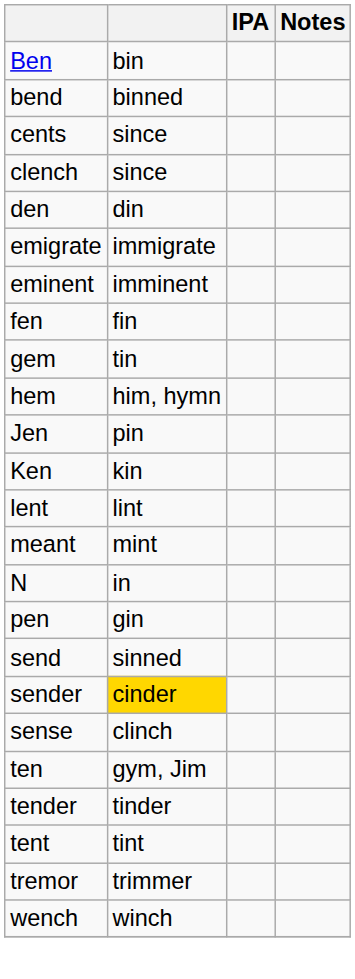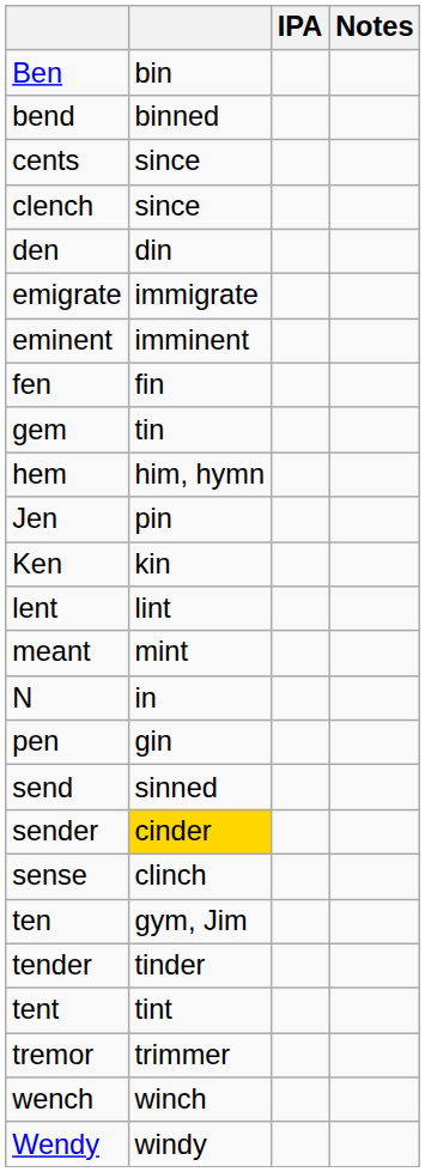 <table class="wikitable sortable mw-collapsible mw-collapsed">
 <tr>
 <th></th>
 <th></th>
 <th>IPA</th>
 <th>Notes</th>
 </tr>
 <tr>
 <td><a href='#'>Ben</a></td>
 <td>bin</td>
 <td></td>
 <td></td>
 </tr>
 <tr>
 <td>bend</td>
 <td>binned</td>
 <td></td>
 <td></td>
 </tr>
 <tr>
 <td>cents</td>
 <td>since</td>
 <td></td>
 <td></td>
 </tr>
 <tr>
 <td>clench</td>
 <td>since</td>
 <td></td>
 <td></td>
 </tr>
 <tr>
 <td>den</td>
 <td>din</td>
 <td></td>
 <td></td>
 </tr>
 <tr>
 <td>emigrate</td>
 <td>immigrate</td>
 <td></td>
 <td></td>
 </tr>
 <tr>
 <td>eminent</td>
 <td>imminent</td>
 <td></td>
 <td></td>
 </tr>
 <tr>
 <td>fen</td>
 <td>fin</td>
 <td></td>
 <td></td>
 </tr>
 <tr>
 <td>gem</td>
 <td>tin</td>
 <td></td>
 <td></td>
 </tr>
 <tr>
 <td>hem</td>
 <td>him, hymn</td>
 <td></td>
 <td></td>
 </tr>
 <tr>
 <td>Jen</td>
 <td>pin</td>
 <td></td>
 <td></td>
 </tr>
 <tr>
 <td>Ken</td>
 <td>kin</td>
 <td></td>
 <td></td>
 </tr>
 <tr>
 <td>lent</td>
 <td>lint</td>
 <td></td>
 <td></td>
 </tr>
 <tr>
 <td>meant</td>
 <td>mint</td>
 <td></td>
 <td></td>
 </tr>
 <tr>
 <td>N</td>
 <td>in</td>
 <td></td>
 <td></td>
 </tr>
 <tr>
 <td>pen</td>
 <td>gin</td>
 <td></td>
 <td></td>
 </tr>
 <tr>
 <td>send</td>
 <td>sinned</td>
 <td></td>
 <td></td>
 </tr>
 <tr>
 <td>sender</td>
 <td style="background: gold;">cinder</td>
 <td></td>
 <td></td>
 </tr>
 <tr>
 <td>sense</td>
 <td>clinch</td>
 <td></td>
 <td></td>
 </tr>
 <tr>
 <td>ten</td>
 <td>gym, Jim</td>
 <td></td>
 <td></td>
 </tr>
 <tr>
 <td>tender</td>
 <td>tinder</td>
 <td></td>
 <td></td>
 </tr>
 <tr>
 <td>tent</td>
 <td>tint</td>
 <td></td>
 <td></td>
 </tr>
 <tr>
 <td>tremor</td>
 <td>trimmer</td>
 <td></td>
 <td></td>
 </tr>
 <tr>
 <td>wench</td>
 <td>winch</td>
 <td></td>
 <td></td>
 </tr>
 <tr>
+<td><a href='#'>Wendy</a></td>
+<td>windy</td>
+<td></td>
+<td></td>
+</tr>
+<tr>
 </tr>
 </table>
